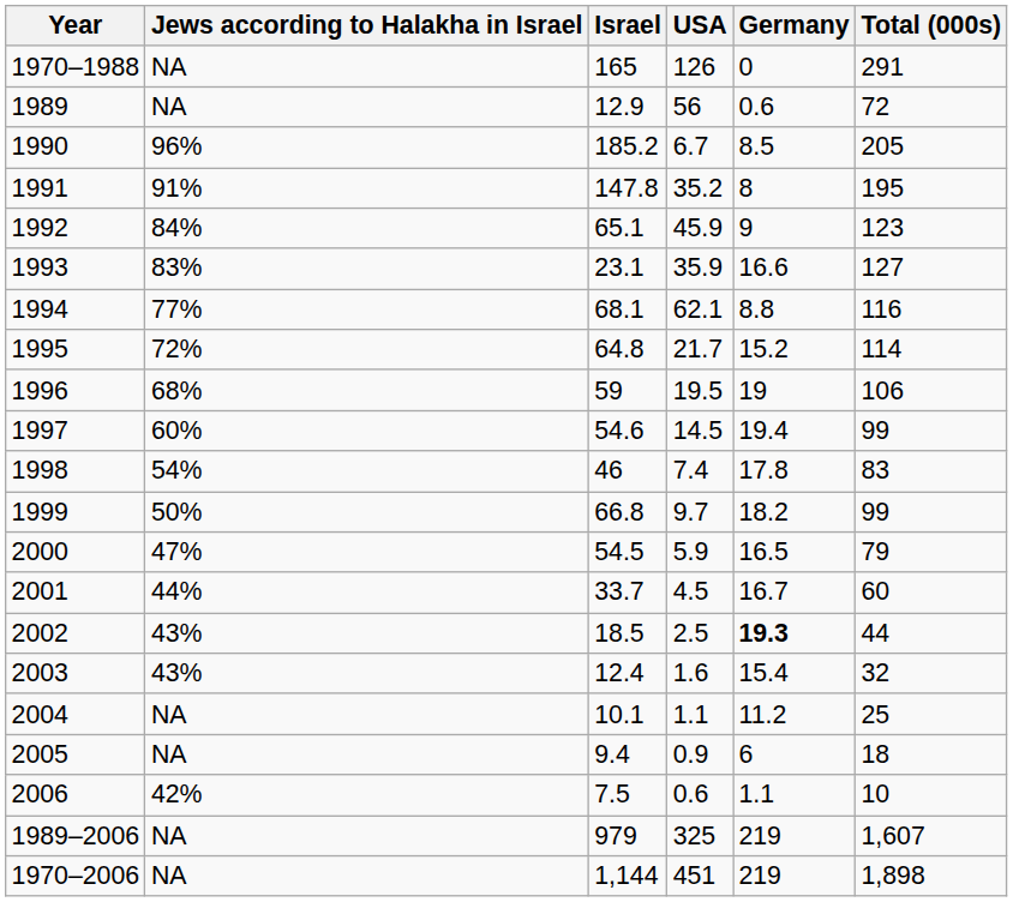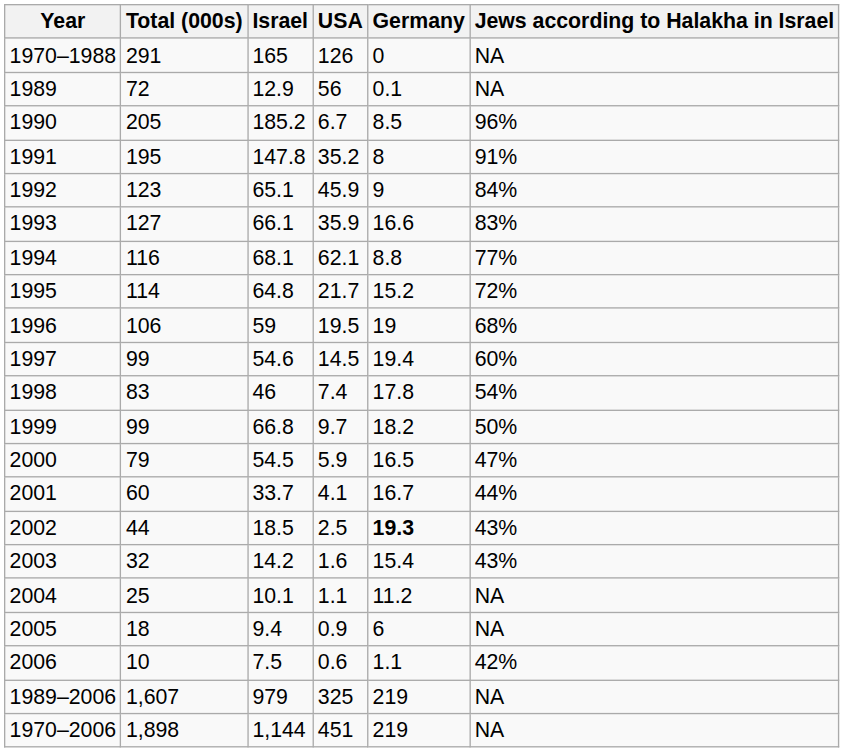 <table class="wikitable">
 <tr>
 <th>Year</th>
-<th>Jews according to Halakha in Israel</th>
+<th>Total (000s)</th>
 <th>Israel</th>
 <th>USA</th>
 <th>Germany</th>
-<th>Total (000s)</th>
+<th>Jews according to Halakha in Israel</th>
 </tr>
 <tr>
 <td>1970–1988</td>
-<td>NA</td>
+<td>291</td>
 <td>165</td>
 <td>126</td>
 <td>0</td>
-<td>291</td>
+<td>NA</td>
 </tr>
 <tr>
 <td>1989</td>
-<td>NA</td>
+<td>72</td>
 <td>12.9</td>
 <td>56</td>
-<td>0.6</td>
-<td>72</td>
+<td>0.1</td>
+<td>NA</td>
 </tr>
 <tr>
 <td>1990</td>
-<td>96%</td>
+<td>205</td>
 <td>185.2</td>
 <td>6.7</td>
 <td>8.5</td>
-<td>205</td>
+<td>96%</td>
 </tr>
 <tr>
 <td>1991</td>
-<td>91%</td>
+<td>195</td>
 <td>147.8</td>
 <td>35.2</td>
 <td>8</td>
-<td>195</td>
+<td>91%</td>
 </tr>
 <tr>
 <td>1992</td>
-<td>84%</td>
+<td>123</td>
 <td>65.1</td>
 <td>45.9</td>
 <td>9</td>
-<td>123</td>
+<td>84%</td>
 </tr>
 <tr>
 <td>1993</td>
-<td>83%</td>
-<td>23.1</td>
+<td>127</td>
+<td>66.1</td>
 <td>35.9</td>
 <td>16.6</td>
-<td>127</td>
+<td>83%</td>
 </tr>
 <tr>
 <td>1994</td>
-<td>77%</td>
+<td>116</td>
 <td>68.1</td>
 <td>62.1</td>
 <td>8.8</td>
-<td>116</td>
+<td>77%</td>
 </tr>
 <tr>
 <td>1995</td>
-<td>72%</td>
+<td>114</td>
 <td>64.8</td>
 <td>21.7</td>
 <td>15.2</td>
-<td>114</td>
+<td>72%</td>
 </tr>
 <tr>
 <td>1996</td>
-<td>68%</td>
+<td>106</td>
 <td>59</td>
 <td>19.5</td>
 <td>19</td>
-<td>106</td>
+<td>68%</td>
 </tr>
 <tr>
 <td>1997</td>
-<td>60%</td>
+<td>99</td>
 <td>54.6</td>
 <td>14.5</td>
 <td>19.4</td>
-<td>99</td>
+<td>60%</td>
 </tr>
 <tr>
 <td>1998</td>
-<td>54%</td>
+<td>83</td>
 <td>46</td>
 <td>7.4</td>
 <td>17.8</td>
-<td>83</td>
+<td>54%</td>
 </tr>
 <tr>
 <td>1999</td>
-<td>50%</td>
+<td>99</td>
 <td>66.8</td>
 <td>9.7</td>
 <td>18.2</td>
-<td>99</td>
+<td>50%</td>
 </tr>
 <tr>
 <td>2000</td>
-<td>47%</td>
+<td>79</td>
 <td>54.5</td>
 <td>5.9</td>
 <td>16.5</td>
-<td>79</td>
+<td>47%</td>
 </tr>
 <tr>
 <td>2001</td>
+<td>60</td>
+<td>33.7</td>
+<td>4.1</td>
+<td>16.7</td>
 <td>44%</td>
-<td>33.7</td>
-<td>4.5</td>
-<td>16.7</td>
-<td>60</td>
 </tr>
 <tr>
 <td>2002</td>
-<td>43%</td>
+<td>44</td>
 <td>18.5</td>
 <td>2.5</td>
 <td><strong>19.3</strong></td>
-<td>44</td>
+<td>43%</td>
 </tr>
 <tr>
 <td>2003</td>
-<td>43%</td>
-<td>12.4</td>
+<td>32</td>
+<td>14.2</td>
 <td>1.6</td>
 <td>15.4</td>
-<td>32</td>
+<td>43%</td>
 </tr>
 <tr>
 <td>2004</td>
-<td>NA</td>
+<td>25</td>
 <td>10.1</td>
 <td>1.1</td>
 <td>11.2</td>
-<td>25</td>
+<td>NA</td>
 </tr>
 <tr>
 <td>2005</td>
-<td>NA</td>
+<td>18</td>
 <td>9.4</td>
 <td>0.9</td>
 <td>6</td>
-<td>18</td>
+<td>NA</td>
 </tr>
 <tr>
 <td>2006</td>
-<td>42%</td>
+<td>10</td>
 <td>7.5</td>
 <td>0.6</td>
 <td>1.1</td>
-<td>10</td>
+<td>42%</td>
 </tr>
 <tr>
 <td>1989–2006</td>
-<td>NA</td>
+<td>1,607</td>
 <td>979</td>
 <td>325</td>
 <td>219</td>
-<td>1,607</td>
+<td>NA</td>
 </tr>
 <tr>
 <td>1970–2006</td>
-<td>NA</td>
+<td>1,898</td>
 <td>1,144</td>
 <td>451</td>
 <td>219</td>
-<td>1,898</td>
+<td>NA</td>
 </tr>
 </table>
